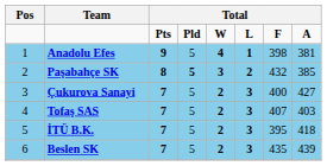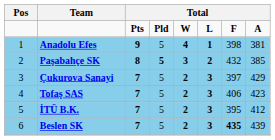 <table class="wikitable" style="text-align: center; font-size:95%">
 <tr>
 <th width="44">Pos</th>
 <th width="128">Team</th>
 <th colspan=7>Total</th>
 </tr>
 <tr>
 <td></td>
 <td></td>
 <td width="30"><strong>Pts</strong></td>
 <td width="30"><strong>Pld</strong></td>
 <td width="30"><strong>W</strong></td>
 <td width="30"><strong>L</strong></td>
 <td width="30"><strong>F</strong></td>
 <td width="30"><strong>A</strong></td>
 </tr>
 <tr bgcolor="87ceeb">
 <td>1</td>
 <td align="left"><strong><a href='#'>Anadolu Efes</a></strong></td>
 <td><strong>9</strong></td>
 <td>5</td>
 <td><strong>4</strong></td>
 <td><strong>1</strong></td>
 <td>398</td>
 <td>381</td>
 </tr>
 <tr bgcolor="87ceeb">
 <td>2</td>
 <td align="left"><strong><a href='#'>Paşabahçe SK</a></strong></td>
 <td><strong>8</strong></td>
 <td><strong>5</strong></td>
 <td><strong>3</strong></td>
 <td><strong>2</strong></td>
 <td>432</td>
 <td>385</td>
 </tr>
 <tr bgcolor="87ceeb">
 <td>3</td>
 <td align="left"><strong><a href='#'>Çukurova Sanayi</a></strong></td>
 <td><strong>7</strong></td>
 <td>5</td>
 <td><strong>2</strong></td>
 <td><strong>3</strong></td>
-<td>400</td>
-<td>427</td>
+<td>397</td>
+<td>429</td>
 </tr>
 <tr bgcolor="87ceeb">
 <td>4</td>
 <td align="left"><strong><a href='#'>Tofaş SAS</a></strong></td>
 <td><strong>7</strong></td>
 <td>5</td>
 <td><strong>2</strong></td>
 <td><strong>3</strong></td>
-<td>407</td>
-<td>403</td>
+<td>406</td>
+<td>423</td>
 </tr>
 <tr bgcolor="87ceeb">
 <td>5</td>
 <td align="left"><strong><a href='#'>İTÜ B.K.</a></strong></td>
 <td><strong>7</strong></td>
 <td>5</td>
 <td><strong>2</strong></td>
 <td><strong>3</strong></td>
 <td>395</td>
-<td>418</td>
+<td>412</td>
 </tr>
 <tr bgcolor="87ceeb">
 <td>6</td>
 <td align="left"><strong><a href='#'>Beslen SK</a></strong></td>
 <td><strong>7</strong></td>
 <td>5</td>
 <td><strong>2</strong></td>
 <td><strong>3</strong></td>
-<td>435</td>
+<td><strong>435</strong></td>
 <td>439</td>
 </tr>
 <tr>
 </tr>
 </table>
